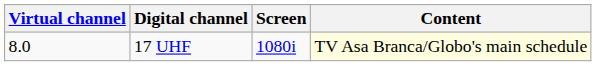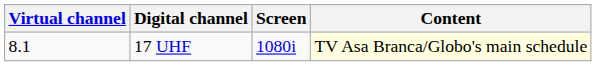 <table class = "wikitable">
 <tr>
 <th><a href='#'>Virtual channel</a></th>
 <th>Digital channel</th>
 <th>Screen</th>
 <th>Content</th>
 </tr>
 <tr>
-<td>8.0</td>
+<td>8.1</td>
 <td>17 <a href='#'>UHF</a></td>
 <td><a href='#'>1080i</a></td>
 <td style="background: lightyellow;">TV Asa Branca/Globo's main schedule</td>
 </tr>
 </table>
